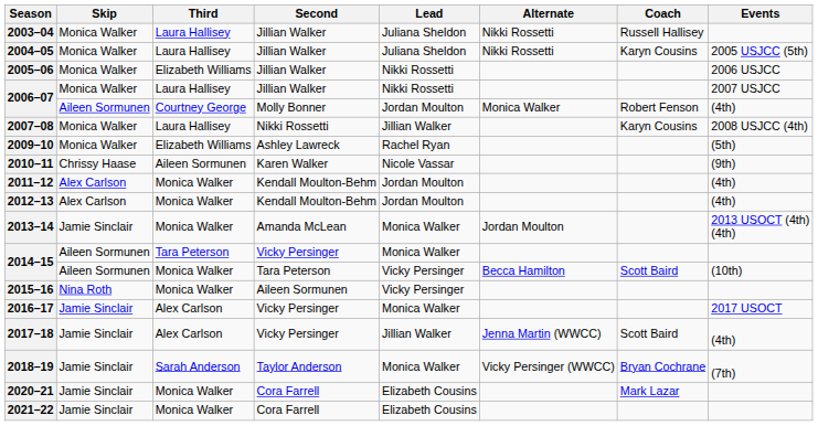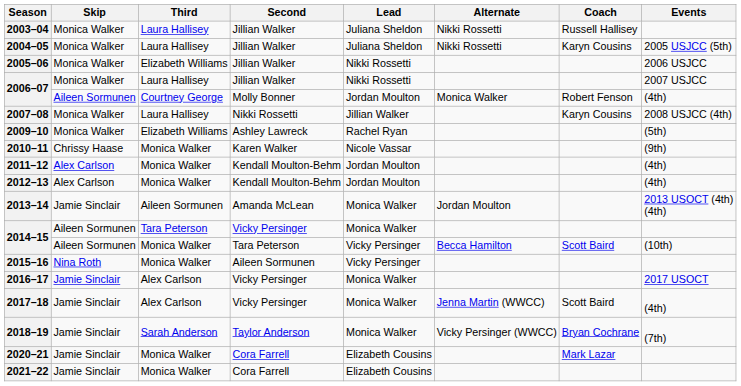 <table class="wikitable">
 <tr>
 <th scope="col">Season</th>
 <th scope="col">Skip</th>
 <th scope="col">Third</th>
 <th scope="col">Second</th>
 <th scope="col">Lead</th>
 <th scope="col">Alternate</th>
 <th scope="col">Coach</th>
 <th scope="col">Events</th>
 </tr>
 <tr>
 <th scope="row">2003–04</th>
 <td>Monica Walker</td>
 <td><a href='#'>Laura Hallisey</a></td>
 <td>Jillian Walker</td>
 <td>Juliana Sheldon</td>
 <td>Nikki Rossetti</td>
 <td>Russell Hallisey</td>
 <td></td>
 </tr>
 <tr>
 <th scope="row">2004–05</th>
 <td>Monica Walker</td>
 <td>Laura Hallisey</td>
 <td>Jillian Walker</td>
 <td>Juliana Sheldon</td>
 <td>Nikki Rossetti</td>
 <td>Karyn Cousins</td>
 <td>2005 <a href='#'>USJCC</a> (5th)</td>
 </tr>
 <tr>
 <th scope="row">2005–06</th>
 <td>Monica Walker</td>
 <td>Elizabeth Williams</td>
 <td>Jillian Walker</td>
 <td>Nikki Rossetti</td>
 <td></td>
 <td></td>
 <td>2006 USJCC </td>
 </tr>
 <tr>
 <th scope="row" rowspan=2>2006–07</th>
 <td>Monica Walker</td>
 <td>Laura Hallisey</td>
 <td>Jillian Walker</td>
 <td>Nikki Rossetti</td>
 <td></td>
 <td></td>
 <td>2007 USJCC </td>
 </tr>
 <tr>
 <td><a href='#'>Aileen Sormunen</a></td>
 <td><a href='#'>Courtney George</a></td>
 <td>Molly Bonner</td>
 <td>Jordan Moulton</td>
 <td>Monica Walker</td>
 <td>Robert Fenson</td>
 <td> (4th)</td>
 </tr>
 <tr>
 <th scope="row">2007–08</th>
 <td>Monica Walker</td>
 <td>Laura Hallisey</td>
 <td>Nikki Rossetti</td>
 <td>Jillian Walker</td>
 <td></td>
 <td>Karyn Cousins</td>
 <td>2008 USJCC (4th)</td>
 </tr>
 <tr>
 <th scope="row">2009–10</th>
 <td>Monica Walker</td>
 <td>Elizabeth Williams</td>
 <td>Ashley Lawreck</td>
 <td>Rachel Ryan</td>
 <td></td>
 <td></td>
 <td> (5th)</td>
 </tr>
 <tr>
 <th scope="row">2010–11</th>
 <td>Chrissy Haase</td>
-<td>Aileen Sormunen</td>
+<td>Monica Walker</td>
 <td>Karen Walker</td>
 <td>Nicole Vassar</td>
 <td></td>
 <td></td>
 <td> (9th)</td>
 </tr>
 <tr>
 <th scope="row">2011–12</th>
 <td><a href='#'>Alex Carlson</a></td>
 <td>Monica Walker</td>
 <td>Kendall Moulton-Behm</td>
 <td>Jordan Moulton</td>
 <td></td>
 <td></td>
 <td> (4th)</td>
 </tr>
 <tr>
 <th scope="row">2012–13</th>
 <td>Alex Carlson</td>
 <td>Monica Walker</td>
 <td>Kendall Moulton-Behm</td>
 <td>Jordan Moulton</td>
 <td></td>
 <td></td>
 <td> (4th)</td>
 </tr>
 <tr>
 <th scope="row">2013–14</th>
 <td>Jamie Sinclair</td>
-<td>Monica Walker</td>
+<td>Aileen Sormunen</td>
 <td>Amanda McLean</td>
 <td>Monica Walker</td>
 <td>Jordan Moulton</td>
 <td></td>
 <td><a href='#'>2013 USOCT</a> (4th)<br> (4th)</td>
 </tr>
 <tr>
 <th scope="row" rowspan=2>2014–15</th>
 <td>Aileen Sormunen</td>
 <td><a href='#'>Tara Peterson</a></td>
 <td><a href='#'>Vicky Persinger</a></td>
 <td>Monica Walker</td>
 <td></td>
 <td></td>
 <td> </td>
 </tr>
 <tr>
 <td>Aileen Sormunen</td>
 <td>Monica Walker</td>
 <td>Tara Peterson</td>
 <td>Vicky Persinger</td>
 <td><a href='#'>Becca Hamilton</a></td>
 <td><a href='#'>Scott Baird</a></td>
 <td> (10th)</td>
 </tr>
 <tr>
 <th scope="row">2015–16</th>
 <td><a href='#'>Nina Roth</a></td>
 <td>Monica Walker</td>
 <td>Aileen Sormunen</td>
 <td>Vicky Persinger</td>
 <td></td>
 <td></td>
 <td> </td>
 </tr>
 <tr>
 <th scope="row">2016–17</th>
 <td><a href='#'>Jamie Sinclair</a></td>
 <td>Alex Carlson</td>
 <td>Vicky Persinger</td>
 <td>Monica Walker</td>
 <td></td>
 <td></td>
 <td><a href='#'>2017 USOCT</a> <br> </td>
 </tr>
 <tr>
 <th scope="row">2017–18</th>
 <td>Jamie Sinclair</td>
 <td>Alex Carlson</td>
 <td>Vicky Persinger</td>
-<td>Jillian Walker</td>
+<td>Monica Walker</td>
 <td><a href='#'>Jenna Martin</a> (WWCC)</td>
 <td>Scott Baird</td>
 <td> <br> (4th)</td>
 </tr>
 <tr>
 <th scope="row">2018–19</th>
 <td>Jamie Sinclair</td>
 <td><a href='#'>Sarah Anderson</a></td>
 <td><a href='#'>Taylor Anderson</a></td>
 <td>Monica Walker</td>
 <td>Vicky Persinger (WWCC)</td>
 <td><a href='#'>Bryan Cochrane</a></td>
 <td> <br> (7th)</td>
 </tr>
 <tr>
 <th scope="row">2020–21</th>
 <td>Jamie Sinclair</td>
 <td>Monica Walker</td>
 <td><a href='#'>Cora Farrell</a></td>
 <td>Elizabeth Cousins</td>
 <td></td>
 <td><a href='#'>Mark Lazar</a></td>
 <td> </td>
 </tr>
 <tr>
 <th scope="row">2021–22</th>
 <td>Jamie Sinclair</td>
 <td>Monica Walker</td>
 <td>Cora Farrell</td>
 <td>Elizabeth Cousins</td>
 <td></td>
 <td></td>
 <td></td>
 </tr>
 </table>
